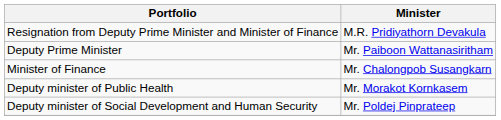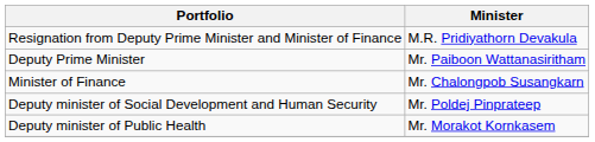 <table class="wikitable">
 <tr>
 <th>Portfolio</th>
 <th>Minister</th>
 </tr>
 <tr>
 <td>Resignation from Deputy Prime Minister and Minister of Finance</td>
 <td>M.R. <a href='#'>Pridiyathorn Devakula</a></td>
 </tr>
 <tr>
 <td>Deputy Prime Minister</td>
 <td>Mr. <a href='#'>Paiboon Wattanasiritham</a></td>
 </tr>
 <tr>
 <td>Minister of Finance</td>
 <td>Mr. <a href='#'>Chalongpob Susangkarn</a></td>
 </tr>
 <tr>
+<td>Deputy minister of Social Development and Human Security</td>
+<td>Mr. <a href='#'>Poldej Pinprateep</a></td>
+</tr>
+<tr>
 <td>Deputy minister of Public Health</td>
 <td>Mr. <a href='#'>Morakot Kornkasem</a></td>
 </tr>
 <tr>
-<td>Deputy minister of Social Development and Human Security</td>
-<td>Mr. <a href='#'>Poldej Pinprateep</a></td>
-</tr>
-<tr>
 </tr>
 </table>
